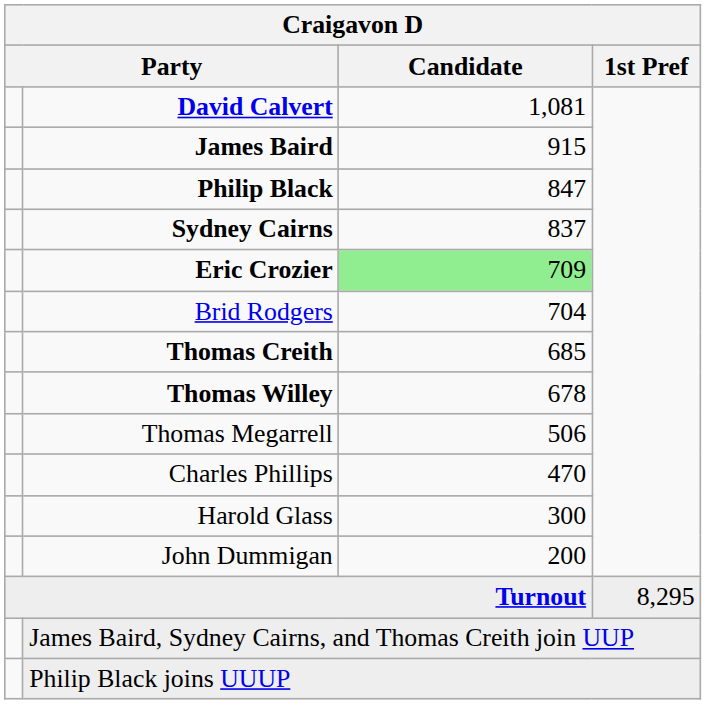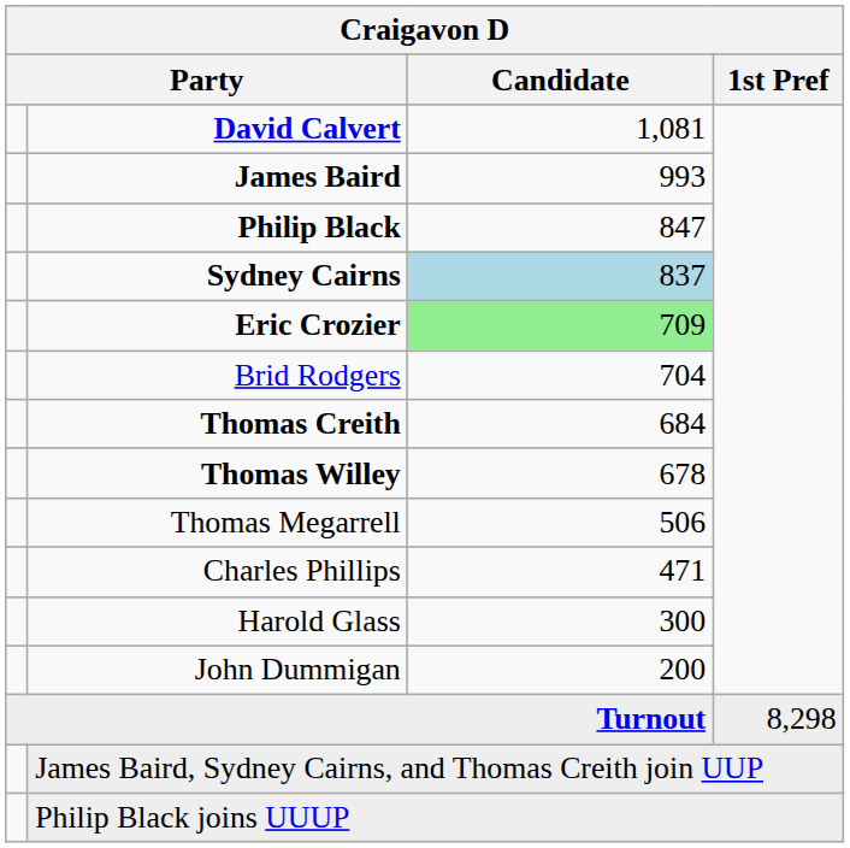 <table class="wikitable">
 <tr>
 <th colspan="4" align="center">Craigavon D</th>
 </tr>
 <tr>
 <th colspan="2" align="center" width=200>Party</th>
 <th width=150>Candidate</th>
 <th width=60>1st Pref</th>
 </tr>
 <tr>
 <td></td>
 <td align="right"><strong><a href='#'>David Calvert</a></strong></td>
 <td align="right">1,081</td>
 </tr>
 <tr>
 <td></td>
 <td align="right"><strong>James Baird</strong></td>
-<td align="right">915</td>
+<td align="right">993</td>
 </tr>
 <tr>
 <td></td>
 <td align="right"><strong>Philip Black</strong></td>
 <td align="right">847</td>
 </tr>
 <tr>
 <td></td>
 <td align="right"><strong>Sydney Cairns</strong></td>
-<td align="right">837</td>
+<td align="right" style="background: lightblue;">837</td>
 </tr>
 <tr>
 <td></td>
 <td align="right"><strong>Eric Crozier</strong></td>
 <td align="right" style="background: lightgreen;">709</td>
 </tr>
 <tr>
 <td></td>
 <td align="right"><a href='#'>Brid Rodgers</a></td>
 <td align="right">704</td>
 </tr>
 <tr>
 <td></td>
 <td align="right"><strong>Thomas Creith</strong></td>
-<td align="right">685</td>
+<td align="right">684</td>
 </tr>
 <tr>
 <td></td>
 <td align="right"><strong>Thomas Willey</strong></td>
 <td align="right">678</td>
 </tr>
 <tr>
 <td></td>
 <td align="right">Thomas Megarrell</td>
 <td align="right">506</td>
 </tr>
 <tr>
 <td></td>
 <td align="right">Charles Phillips</td>
-<td align="right">470</td>
+<td align="right">471</td>
 </tr>
 <tr>
 <td></td>
 <td align="right">Harold Glass</td>
 <td align="right">300</td>
 </tr>
 <tr>
 <td></td>
 <td align="right">John Dummigan</td>
 <td align="right">200</td>
 </tr>
 <tr bgcolor="EEEEEE">
 <td colspan=3 align="right"><strong><a href='#'>Turnout</a></strong></td>
-<td align="right">8,295</td>
+<td align="right">8,298</td>
 </tr>
 <tr>
 <td bgcolor=></td>
 <td colspan=3 bgcolor="EEEEEE">James Baird, Sydney Cairns, and Thomas Creith join <a href='#'>UUP</a></td>
 </tr>
 <tr>
 <td bgcolor=></td>
 <td colspan=3 bgcolor="EEEEEE">Philip Black joins <a href='#'>UUUP</a></td>
 </tr>
 </table>
